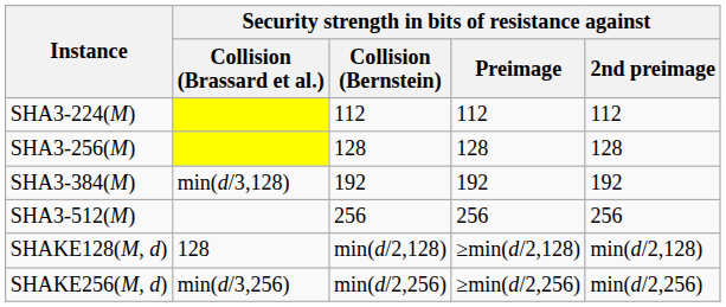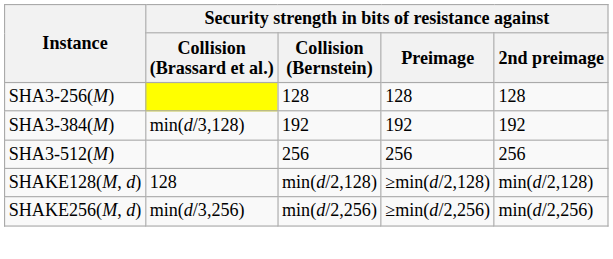 <table class="wikitable">
 <tr>
 <th rowspan="2">Instance</th>
 <th colspan="4">Security strength in bits of resistance against</th>
 </tr>
 <tr>
 <th>Collision<br>(Brassard et al.)</th>
 <th>Collision<br>(Bernstein)</th>
 <th>Preimage</th>
 <th>2nd preimage</th>
-</tr>
-<tr>
-<td>SHA3-224(<em>M</em>)</td>
-<td style="background: yellow;"></td>
-<td>112</td>
-<td>112</td>
-<td>112</td>
 </tr>
 <tr>
 <td>SHA3-256(<em>M</em>)</td>
 <td style="background: yellow;"></td>
 <td>128</td>
 <td>128</td>
 <td>128</td>
 </tr>
 <tr>
 <td>SHA3-384(<em>M</em>)</td>
 <td>min(<em>d</em>/3,128)</td>
 <td>192</td>
 <td>192</td>
 <td>192</td>
 </tr>
 <tr>
 <td>SHA3-512(<em>M</em>)</td>
 <td></td>
 <td>256</td>
 <td>256</td>
 <td>256</td>
 </tr>
 <tr>
 <td>SHAKE128(<em>M</em>, <em>d</em>)</td>
 <td>128</td>
 <td>min(<em>d</em>/2,128)</td>
 <td>≥min(<em>d</em>/2,128)</td>
 <td>min(<em>d</em>/2,128)</td>
 </tr>
 <tr>
 <td>SHAKE256(<em>M</em>, <em>d</em>)</td>
 <td>min(<em>d</em>/3,256)</td>
 <td>min(<em>d</em>/2,256)</td>
 <td>≥min(<em>d</em>/2,256)</td>
 <td>min(<em>d</em>/2,256)</td>
 </tr>
 </table>
